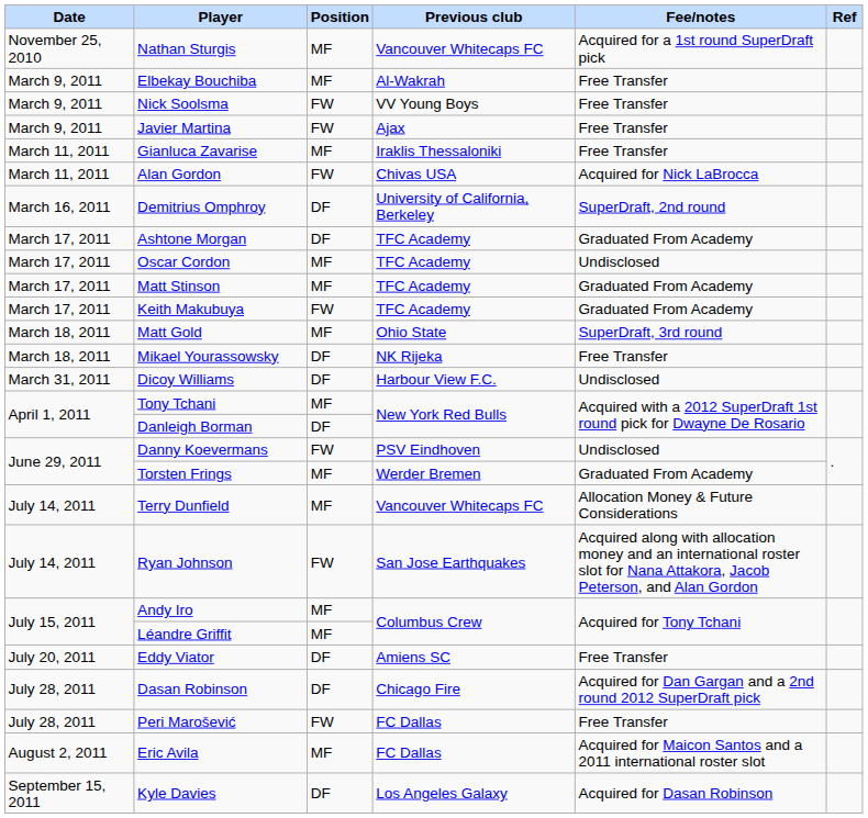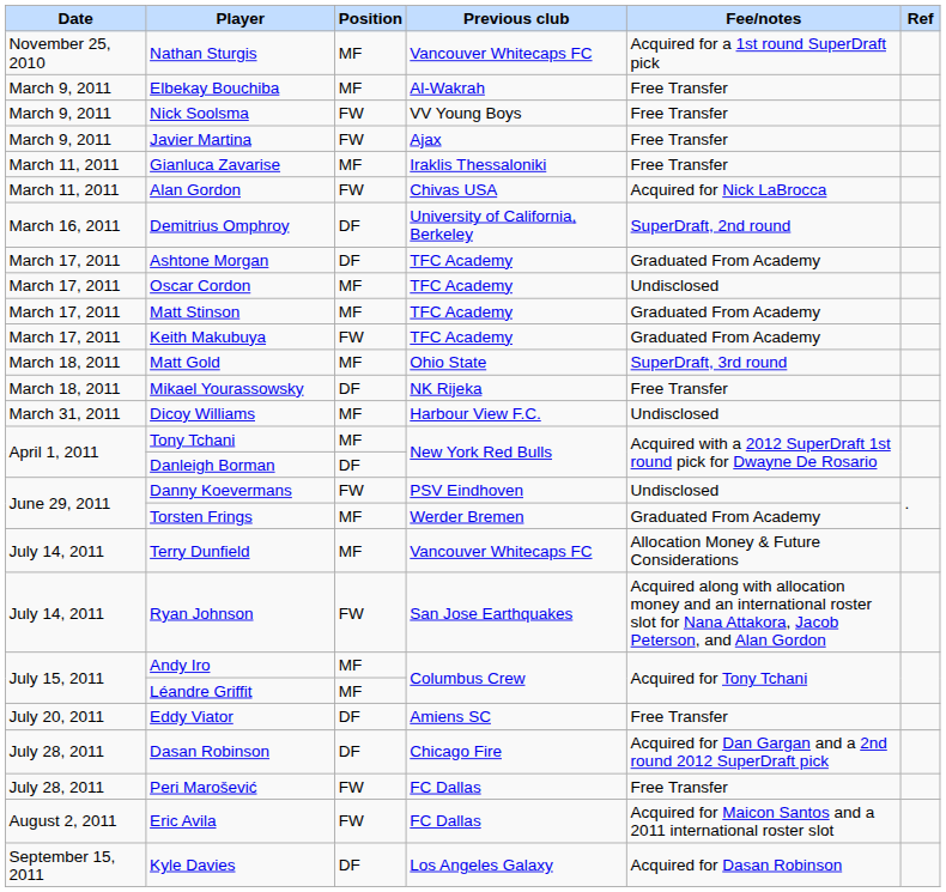 <table class="wikitable" style="text-align:left; font-size:95%;">
 <tr>
 <th style="background:#c2ddff; width:125px;">Date</th>
 <th style="background:#c2ddff; width:170px;">Player</th>
 <th style="background:#c2ddff; width:50px;">Position</th>
 <th style="background:#c2ddff; width:200px;">Previous club</th>
 <th style="background:#c2ddff; width:250px;">Fee/notes</th>
 <th style="background:#c2ddff; width:30px;">Ref</th>
 </tr>
 <tr>
 <td>November 25, 2010</td>
 <td> <a href='#'>Nathan Sturgis</a></td>
 <td>MF</td>
 <td> <a href='#'>Vancouver Whitecaps FC</a></td>
 <td>Acquired for a <a href='#'>1st round SuperDraft</a> pick</td>
 <td></td>
 </tr>
 <tr>
 <td>March 9, 2011</td>
 <td> <a href='#'>Elbekay Bouchiba</a></td>
 <td>MF</td>
 <td> <a href='#'>Al-Wakrah</a></td>
 <td>Free Transfer</td>
 <td></td>
 </tr>
 <tr>
 <td>March 9, 2011</td>
 <td> <a href='#'>Nick Soolsma</a></td>
 <td>FW</td>
 <td> VV Young Boys</td>
 <td>Free Transfer</td>
 <td></td>
 </tr>
 <tr>
 <td>March 9, 2011</td>
 <td> <a href='#'>Javier Martina</a></td>
 <td>FW</td>
 <td> <a href='#'>Ajax</a></td>
 <td>Free Transfer</td>
 <td></td>
 </tr>
 <tr>
 <td>March 11, 2011</td>
 <td> <a href='#'>Gianluca Zavarise</a></td>
 <td>MF</td>
 <td> <a href='#'>Iraklis Thessaloniki</a></td>
 <td>Free Transfer</td>
 <td></td>
 </tr>
 <tr>
 <td>March 11, 2011</td>
 <td> <a href='#'>Alan Gordon</a></td>
 <td>FW</td>
 <td> <a href='#'>Chivas USA</a></td>
 <td>Acquired for <a href='#'>Nick LaBrocca</a></td>
 <td></td>
 </tr>
 <tr>
 <td>March 16, 2011</td>
 <td> <a href='#'>Demitrius Omphroy</a></td>
 <td>DF</td>
 <td> <a href='#'>University of California, Berkeley</a></td>
 <td><a href='#'>SuperDraft, 2nd round</a></td>
 <td></td>
 </tr>
 <tr>
 <td>March 17, 2011</td>
 <td> <a href='#'>Ashtone Morgan</a></td>
 <td>DF</td>
 <td> <a href='#'>TFC Academy</a></td>
 <td>Graduated From Academy</td>
 <td></td>
 </tr>
 <tr>
 <td>March 17, 2011</td>
 <td> <a href='#'>Oscar Cordon</a></td>
 <td>MF</td>
 <td> <a href='#'>TFC Academy</a></td>
 <td>Undisclosed</td>
 <td></td>
 </tr>
 <tr>
 <td>March 17, 2011</td>
 <td> <a href='#'>Matt Stinson</a></td>
 <td>MF</td>
 <td> <a href='#'>TFC Academy</a></td>
 <td>Graduated From Academy</td>
 <td></td>
 </tr>
 <tr>
 <td>March 17, 2011</td>
 <td> <a href='#'>Keith Makubuya</a></td>
 <td>FW</td>
 <td> <a href='#'>TFC Academy</a></td>
 <td>Graduated From Academy</td>
 <td></td>
 </tr>
 <tr>
 <td>March 18, 2011</td>
 <td> <a href='#'>Matt Gold</a></td>
 <td>MF</td>
 <td> <a href='#'>Ohio State</a></td>
 <td><a href='#'>SuperDraft, 3rd round</a></td>
 <td></td>
 </tr>
 <tr>
 <td>March 18, 2011</td>
 <td> <a href='#'>Mikael Yourassowsky</a></td>
 <td>DF</td>
 <td> <a href='#'>NK Rijeka</a></td>
 <td>Free Transfer</td>
 <td></td>
 </tr>
 <tr>
 <td>March 31, 2011</td>
 <td> <a href='#'>Dicoy Williams</a></td>
-<td>DF</td>
+<td>MF</td>
 <td> <a href='#'>Harbour View F.C.</a></td>
 <td>Undisclosed</td>
 <td></td>
 </tr>
 <tr>
 <td rowspan="2">April 1, 2011</td>
 <td> <a href='#'>Tony Tchani</a></td>
 <td>MF</td>
 <td rowspan="2"> <a href='#'>New York Red Bulls</a></td>
 <td rowspan="2">Acquired with a <a href='#'>2012 SuperDraft 1st round</a> pick for <a href='#'>Dwayne De Rosario</a></td>
 <td rowspan="2"></td>
 </tr>
 <tr>
 <td> <a href='#'>Danleigh Borman</a></td>
 <td>DF</td>
 </tr>
 <tr>
 <td rowspan="2">June 29, 2011</td>
 <td> <a href='#'>Danny Koevermans</a></td>
 <td>FW</td>
 <td> <a href='#'>PSV Eindhoven</a></td>
 <td>Undisclosed</td>
 <td rowspan="2">.</td>
 </tr>
 <tr>
 <td> <a href='#'>Torsten Frings</a></td>
 <td>MF</td>
 <td> <a href='#'>Werder Bremen</a></td>
 <td>Graduated From Academy</td>
 </tr>
 <tr>
 <td>July 14, 2011</td>
 <td> <a href='#'>Terry Dunfield</a></td>
 <td>MF</td>
 <td> <a href='#'>Vancouver Whitecaps FC</a></td>
 <td>Allocation Money & Future Considerations</td>
 <td></td>
 </tr>
 <tr>
 <td>July 14, 2011</td>
 <td> <a href='#'>Ryan Johnson</a></td>
 <td>FW</td>
 <td> <a href='#'>San Jose Earthquakes</a></td>
 <td>Acquired along with allocation money and an international roster slot for <a href='#'>Nana Attakora</a>, <a href='#'>Jacob Peterson</a>, and <a href='#'>Alan Gordon</a></td>
 <td></td>
 </tr>
 <tr>
 <td rowspan="2">July 15, 2011</td>
 <td> <a href='#'>Andy Iro</a></td>
 <td>MF</td>
 <td rowspan="2"> <a href='#'>Columbus Crew</a></td>
 <td rowspan="2">Acquired for <a href='#'>Tony Tchani</a></td>
 <td rowspan="2"></td>
 </tr>
 <tr>
 <td> <a href='#'>Léandre Griffit</a></td>
 <td>MF</td>
 </tr>
 <tr>
 <td>July 20, 2011</td>
 <td> <a href='#'>Eddy Viator</a></td>
 <td>DF</td>
 <td> <a href='#'>Amiens SC</a></td>
 <td>Free Transfer</td>
 <td></td>
 </tr>
 <tr>
 <td>July 28, 2011</td>
 <td> <a href='#'>Dasan Robinson</a></td>
 <td>DF</td>
 <td> <a href='#'>Chicago Fire</a></td>
 <td>Acquired for <a href='#'>Dan Gargan</a> and a <a href='#'>2nd round 2012 SuperDraft pick</a></td>
 <td></td>
 </tr>
 <tr>
 <td>July 28, 2011</td>
 <td> <a href='#'>Peri Marošević</a></td>
 <td>FW</td>
 <td> <a href='#'>FC Dallas</a></td>
 <td>Free Transfer</td>
 <td></td>
 </tr>
 <tr>
 <td>August 2, 2011</td>
 <td> <a href='#'>Eric Avila</a></td>
-<td>MF</td>
+<td>FW</td>
 <td> <a href='#'>FC Dallas</a></td>
 <td>Acquired for <a href='#'>Maicon Santos</a> and a 2011 international roster slot</td>
 <td></td>
 </tr>
 <tr>
 <td>September 15, 2011</td>
 <td> <a href='#'>Kyle Davies</a></td>
 <td>DF</td>
 <td> <a href='#'>Los Angeles Galaxy</a></td>
 <td>Acquired for <a href='#'>Dasan Robinson</a></td>
 <td></td>
 </tr>
 </table>
